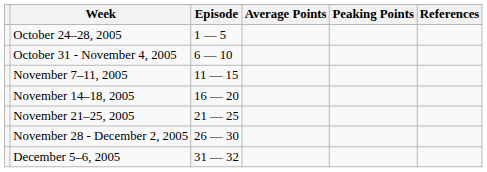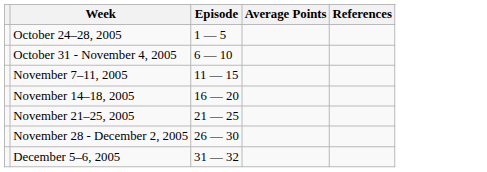 <table class="wikitable">
 <tr>
 <th></th>
 <th>Week</th>
 <th>Episode</th>
 <th>Average Points</th>
-<th>Peaking Points</th>
 <th>References</th>
 </tr>
 <tr>
 <td></td>
 <td>October 24–28, 2005</td>
 <td>1 — 5</td>
-<td></td>
 <td></td>
 <td></td>
 </tr>
 <tr>
 <td></td>
 <td>October 31 - November 4, 2005</td>
 <td>6 — 10</td>
 <td></td>
 <td></td>
-<td></td>
 </tr>
 <tr>
 <td></td>
 <td>November 7–11, 2005</td>
 <td>11 — 15</td>
-<td></td>
 <td></td>
 <td></td>
 </tr>
 <tr>
 <td></td>
 <td>November 14–18, 2005</td>
 <td>16 — 20</td>
 <td></td>
 <td></td>
-<td></td>
 </tr>
 <tr>
 <td></td>
 <td>November 21–25, 2005</td>
 <td>21 — 25</td>
-<td></td>
 <td></td>
 <td></td>
 </tr>
 <tr>
 <td></td>
 <td>November 28 - December 2, 2005</td>
 <td>26 — 30</td>
 <td></td>
 <td></td>
-<td></td>
 </tr>
 <tr>
 <td></td>
 <td>December 5–6, 2005</td>
 <td>31 — 32</td>
 <td></td>
 <td></td>
-<td></td>
 </tr>
 </table>
